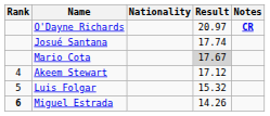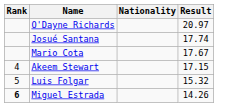 <table class="wikitable sortable" style="text-align:center;font-size:95%">
 <tr>
 <th>Rank</th>
 <th>Name</th>
 <th>Nationality</th>
 <th>Result</th>
-<th>Notes</th>
 </tr>
 <tr>
 <td></td>
 <td align=left><a href='#'>O'Dayne Richards</a></td>
 <td align=left></td>
 <td>20.97</td>
-<td><strong><a href='#'>CR</a></strong></td>
 </tr>
 <tr>
 <td></td>
 <td align=left><a href='#'>Josué Santana</a></td>
 <td align=left></td>
 <td>17.74</td>
-<td></td>
 </tr>
 <tr>
 <td></td>
 <td align=left><a href='#'>Mario Cota</a></td>
 <td align=left></td>
-<td style="background: lightgrey;">17.67</td>
-<td></td>
+<td>17.67</td>
 </tr>
 <tr>
 <td>4</td>
 <td align=left><a href='#'>Akeem Stewart</a></td>
 <td align=left></td>
-<td>17.12</td>
-<td></td>
+<td>17.15</td>
 </tr>
 <tr>
 <td>5</td>
 <td align=left><a href='#'>Luis Folgar</a></td>
 <td align=left></td>
 <td>15.32</td>
-<td></td>
 </tr>
 <tr>
 <td><strong>6</strong></td>
 <td align=left><a href='#'>Miguel Estrada</a></td>
 <td align=left></td>
 <td>14.26</td>
-<td></td>
 </tr>
 </table>
